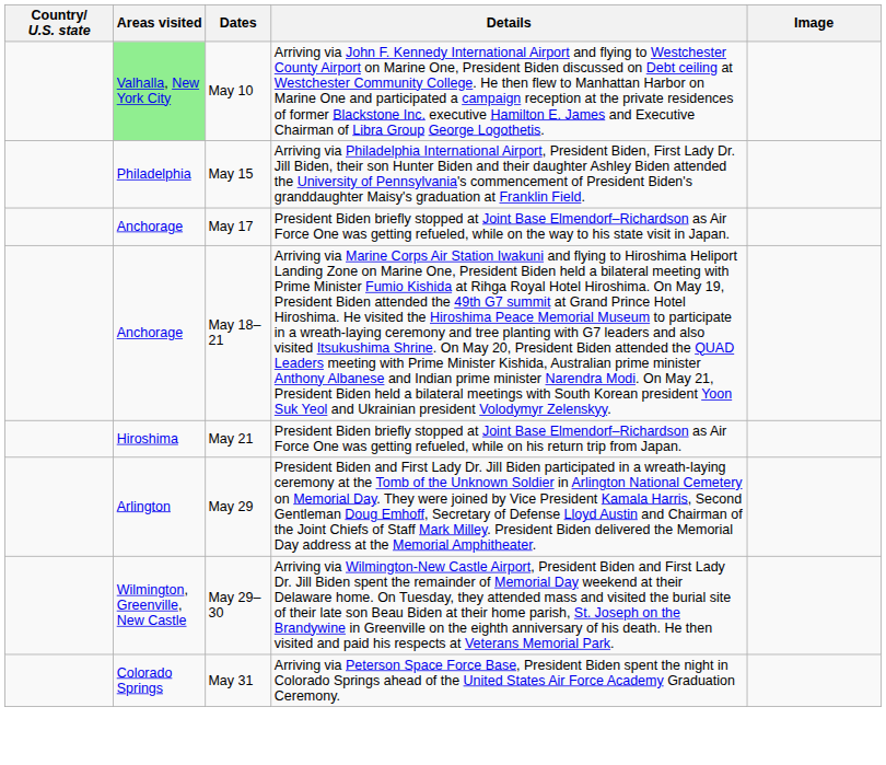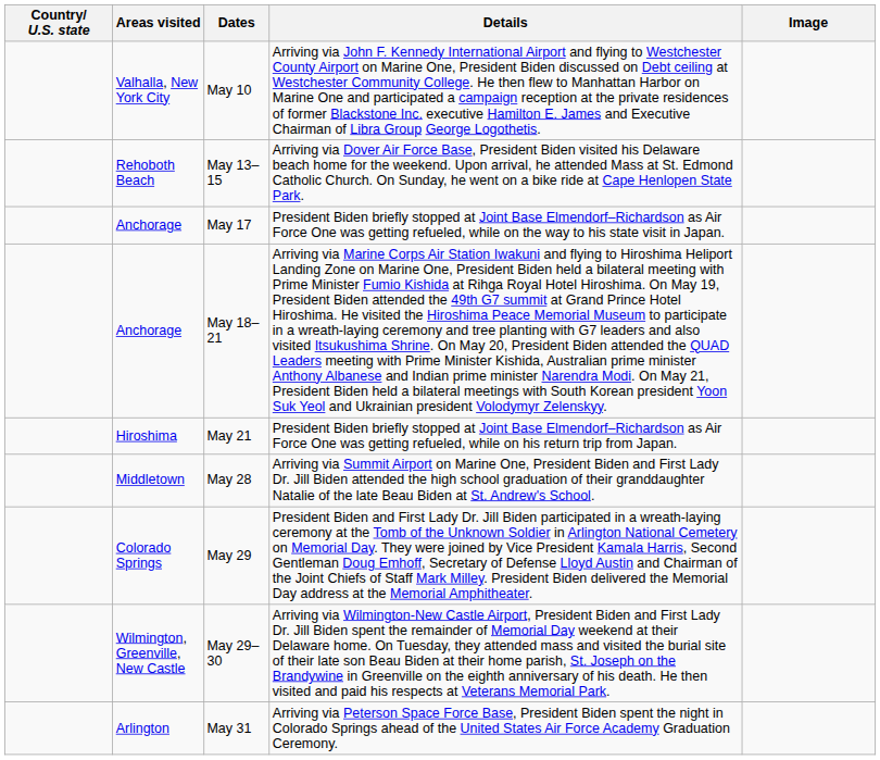 <table class="wikitable" style="margin: 1em auto 1em auto">
 <tr>
 <th width=120>Country/<br><em>U.S. state</em></th>
 <th width=100>Areas visited</th>
 <th width=70>Dates</th>
 <th width=550>Details</th>
 <th width=150>Image</th>
 </tr>
 <tr>
 <td></td>
-<td style="background: lightgreen;"><a href='#'>Valhalla</a>, <a href='#'>New York City</a></td>
+<td><a href='#'>Valhalla</a>, <a href='#'>New York City</a></td>
 <td>May 10</td>
 <td>Arriving via <a href='#'>John F. Kennedy International Airport</a> and flying to <a href='#'>Westchester County Airport</a> on Marine One, President Biden discussed on <a href='#'>Debt ceiling</a> at <a href='#'>Westchester Community College</a>. He then flew to Manhattan Harbor on Marine One and participated a <a href='#'>campaign</a> reception at the private residences of former <a href='#'>Blackstone Inc.</a> executive <a href='#'>Hamilton E. James</a> and Executive Chairman of <a href='#'>Libra Group</a> <a href='#'>George Logothetis</a>.</td>
 <td></td>
 </tr>
 <tr>
 <td></td>
-<td><a href='#'>Philadelphia</a></td>
-<td>May 15</td>
-<td>Arriving via <a href='#'>Philadelphia International Airport</a>, President Biden, First Lady Dr. Jill Biden, their son Hunter Biden and their daughter Ashley Biden attended the <a href='#'>University of Pennsylvania</a>'s commencement of President Biden's granddaughter Maisy's graduation at <a href='#'>Franklin Field</a>.</td>
+<td><a href='#'>Rehoboth Beach</a></td>
+<td>May 13–15</td>
+<td>Arriving via <a href='#'>Dover Air Force Base</a>, President Biden visited his Delaware beach home for the weekend. Upon arrival, he attended Mass at St. Edmond Catholic Church. On Sunday, he went on a bike ride at <a href='#'>Cape Henlopen State Park</a>.</td>
 <td></td>
 </tr>
 <tr>
 <td></td>
 <td><a href='#'>Anchorage</a></td>
 <td>May 17</td>
 <td>President Biden briefly stopped at <a href='#'>Joint Base Elmendorf–Richardson</a> as Air Force One was getting refueled, while on the way to his state visit in Japan.</td>
 <td></td>
 </tr>
 <tr>
 <td></td>
 <td><a href='#'>Anchorage</a></td>
 <td>May 18–21</td>
 <td>Arriving via <a href='#'>Marine Corps Air Station Iwakuni</a> and flying to Hiroshima Heliport Landing Zone on Marine One, President Biden held a bilateral meeting with Prime Minister <a href='#'>Fumio Kishida</a> at Rihga Royal Hotel Hiroshima. On May 19, President Biden attended the <a href='#'>49th G7 summit</a> at Grand Prince Hotel Hiroshima. He visited the <a href='#'>Hiroshima Peace Memorial Museum</a> to participate in a wreath-laying ceremony and tree planting with G7 leaders and also visited <a href='#'>Itsukushima Shrine</a>. On May 20, President Biden attended the <a href='#'>QUAD Leaders</a> meeting with Prime Minister Kishida, Australian prime minister <a href='#'>Anthony Albanese</a> and Indian prime minister <a href='#'>Narendra Modi</a>. On May 21, President Biden held a bilateral meetings with South Korean president <a href='#'>Yoon Suk Yeol</a> and Ukrainian president <a href='#'>Volodymyr Zelenskyy</a>.</td>
 <td></td>
 </tr>
 <tr>
 <td></td>
 <td><a href='#'>Hiroshima</a></td>
 <td>May 21</td>
 <td>President Biden briefly stopped at <a href='#'>Joint Base Elmendorf–Richardson</a> as Air Force One was getting refueled, while on his return trip from Japan.</td>
 <td></td>
 </tr>
 <tr>
 <td></td>
-<td><a href='#'>Arlington</a></td>
+<td><a href='#'>Middletown</a></td>
+<td>May 28</td>
+<td>Arriving via <a href='#'>Summit Airport</a> on Marine One, President Biden and First Lady Dr. Jill Biden attended the high school graduation of their granddaughter Natalie of the late Beau Biden at <a href='#'>St. Andrew's School</a>.</td>
+<td></td>
+</tr>
+<tr>
+<td></td>
+<td><a href='#'>Colorado Springs</a></td>
 <td>May 29</td>
 <td>President Biden and First Lady Dr. Jill Biden participated in a wreath-laying ceremony at the <a href='#'>Tomb of the Unknown Soldier</a> in <a href='#'>Arlington National Cemetery</a> on <a href='#'>Memorial Day</a>. They were joined by Vice President <a href='#'>Kamala Harris</a>, Second Gentleman <a href='#'>Doug Emhoff</a>, Secretary of Defense <a href='#'>Lloyd Austin</a> and Chairman of the Joint Chiefs of Staff <a href='#'>Mark Milley</a>. President Biden delivered the Memorial Day address at the <a href='#'>Memorial Amphitheater</a>.</td>
 <td></td>
 </tr>
 <tr>
 <td></td>
 <td><a href='#'>Wilmington</a>, <a href='#'>Greenville</a>, <a href='#'>New Castle</a></td>
 <td>May 29–30</td>
 <td>Arriving via <a href='#'>Wilmington-New Castle Airport</a>, President Biden and First Lady Dr. Jill Biden spent the remainder of <a href='#'>Memorial Day</a> weekend at their Delaware home. On Tuesday, they attended mass and visited the burial site of their late son Beau Biden at their home parish, <a href='#'>St. Joseph on the Brandywine</a> in Greenville on the eighth anniversary of his death. He then visited and paid his respects at <a href='#'>Veterans Memorial Park</a>.</td>
 <td></td>
 </tr>
 <tr>
 <td></td>
-<td><a href='#'>Colorado Springs</a></td>
+<td><a href='#'>Arlington</a></td>
 <td>May 31</td>
 <td>Arriving via <a href='#'>Peterson Space Force Base</a>, President Biden spent the night in Colorado Springs ahead of the <a href='#'>United States Air Force Academy</a> Graduation Ceremony.</td>
 <td></td>
 </tr>
 </table>
